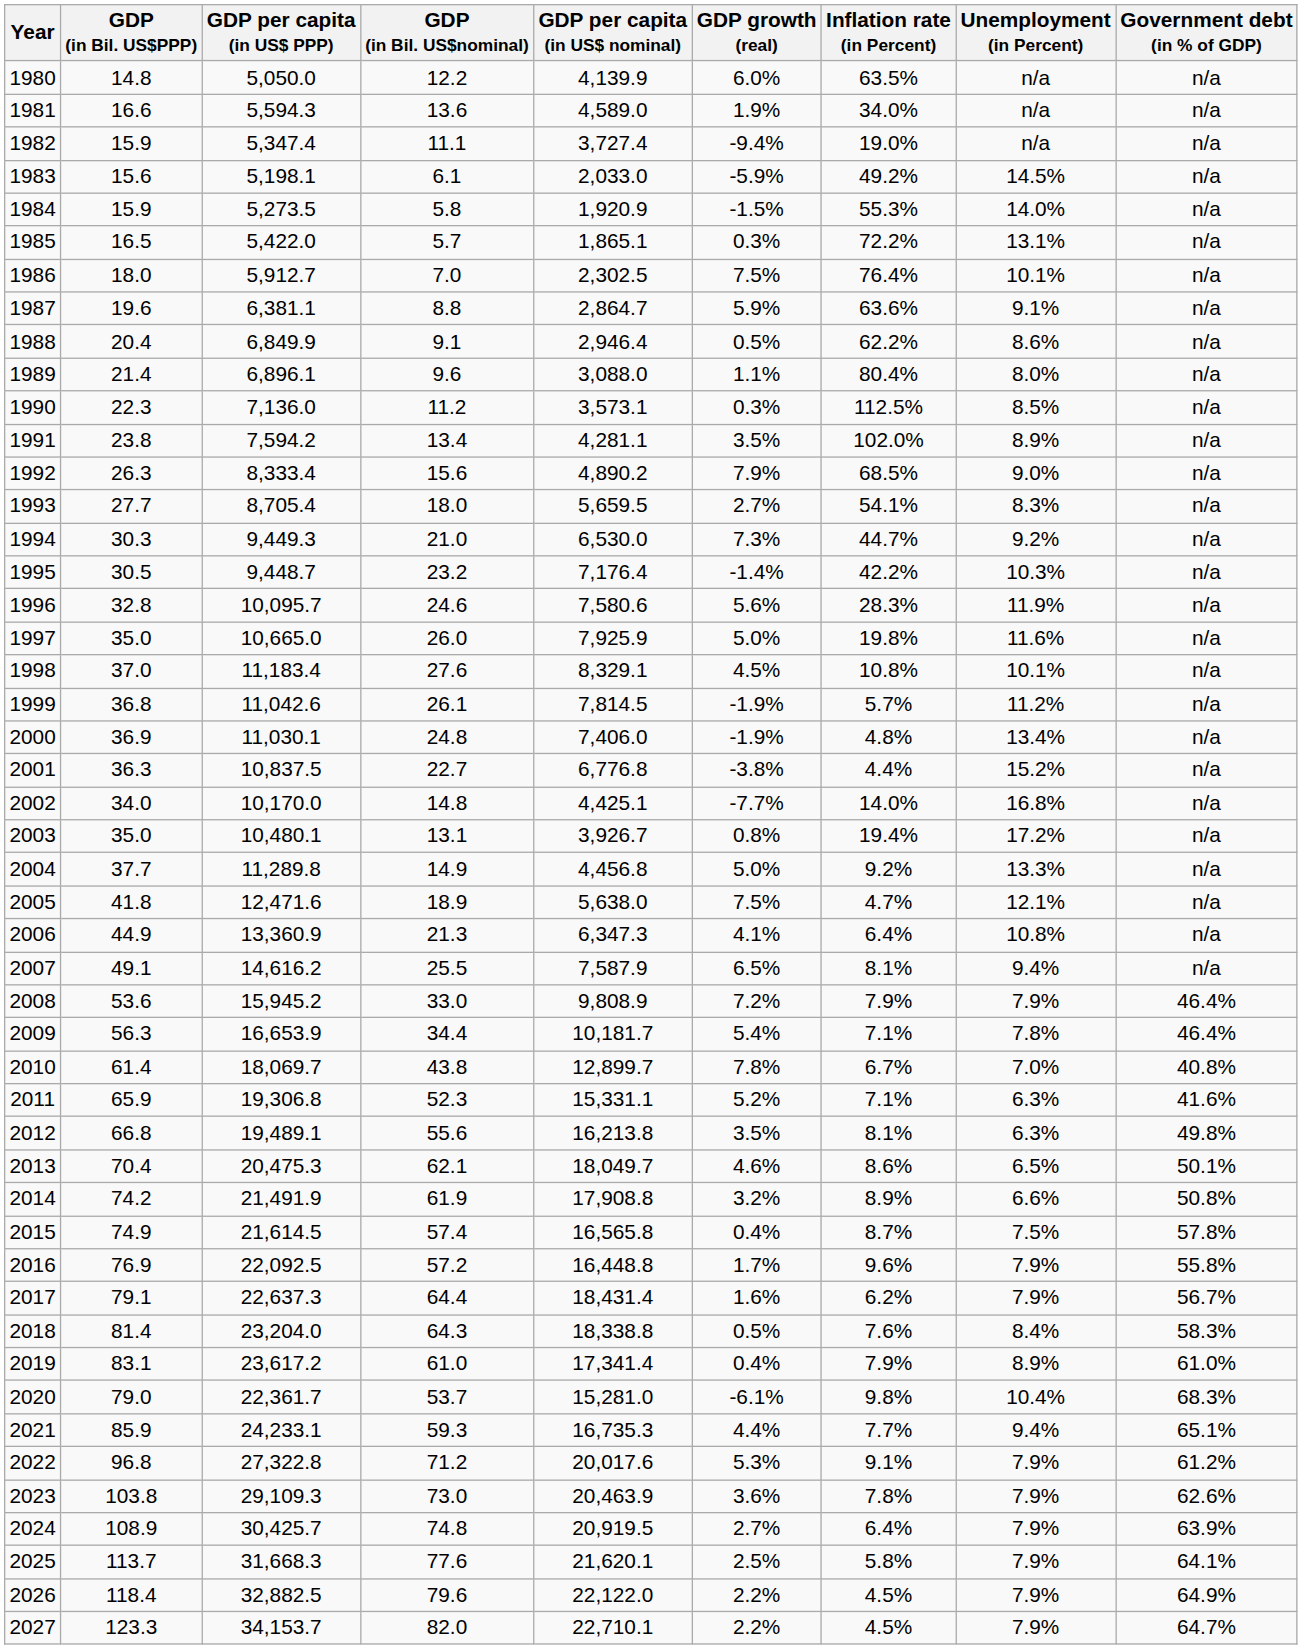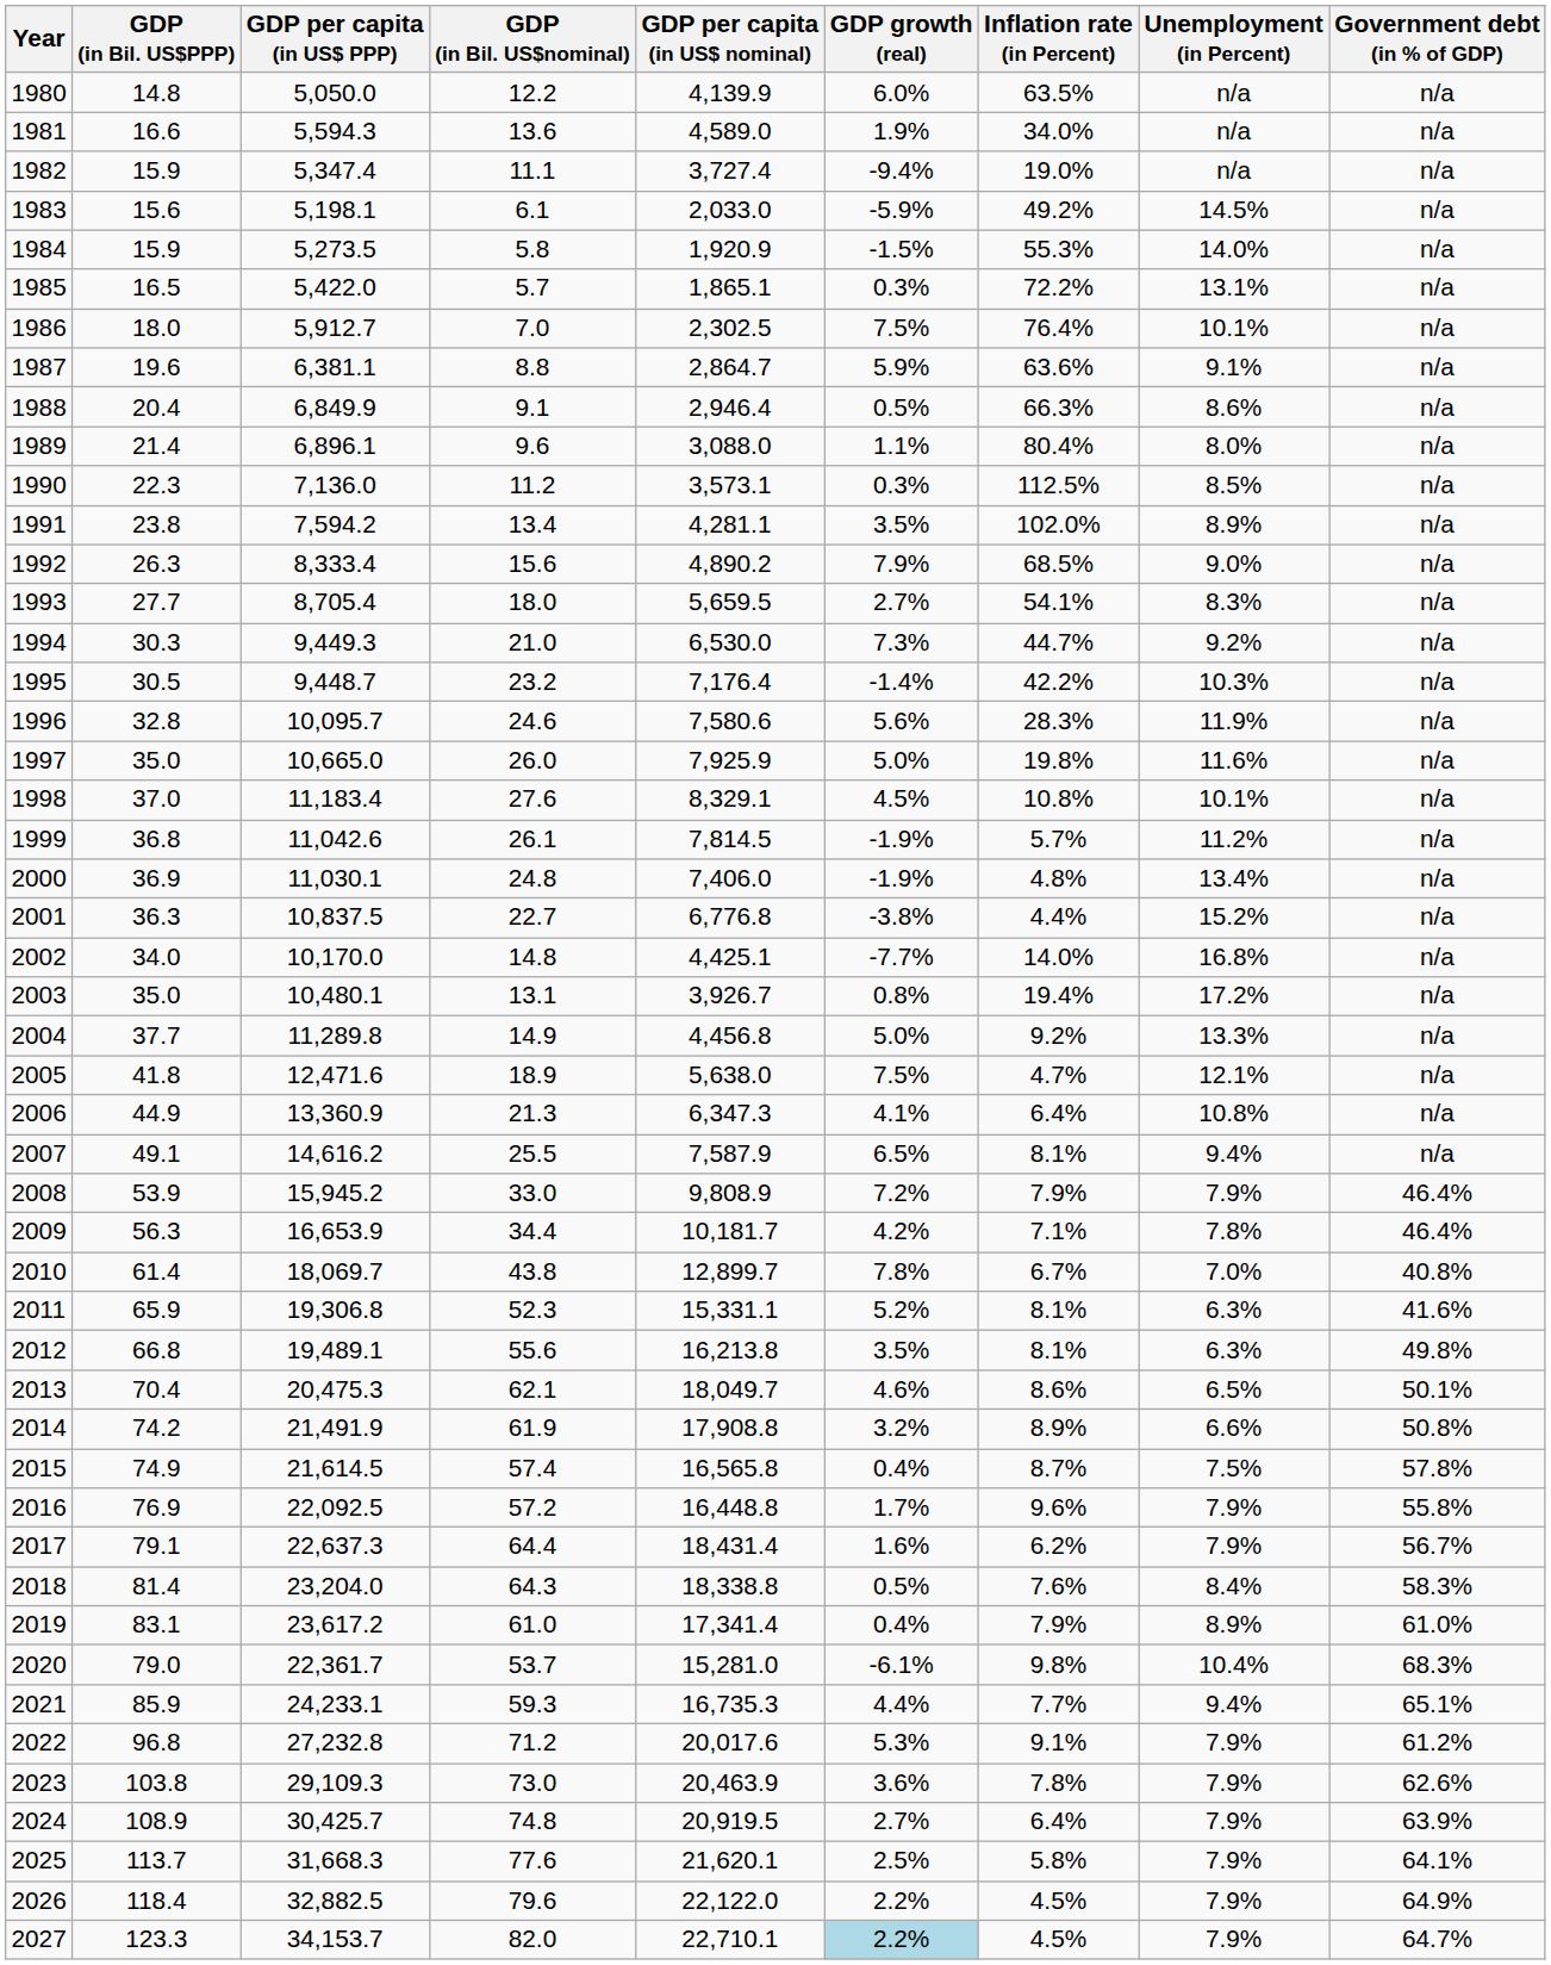 <table class="wikitable" style="text-align:center;">
 <tr>
 <th>Year</th>
 <th>GDP<br><small>(in Bil. US$PPP)</small></th>
 <th>GDP per capita<br><small>(in US$ PPP)</small></th>
 <th>GDP<br><small>(in Bil. US$nominal)</small></th>
 <th>GDP per capita<br><small>(in US$ nominal)</small></th>
 <th>GDP growth<br><small>(real)</small></th>
 <th>Inflation rate<br><small>(in Percent)</small></th>
 <th>Unemployment<br><small>(in Percent)</small></th>
 <th>Government debt<br><small>(in % of GDP)</small></th>
 </tr>
 <tr>
 <td>1980</td>
 <td>14.8</td>
 <td>5,050.0</td>
 <td>12.2</td>
 <td>4,139.9</td>
 <td>6.0%</td>
 <td>63.5%</td>
 <td>n/a</td>
 <td>n/a</td>
 </tr>
 <tr>
 <td>1981</td>
 <td>16.6</td>
 <td>5,594.3</td>
 <td>13.6</td>
 <td>4,589.0</td>
 <td>1.9%</td>
 <td>34.0%</td>
 <td>n/a</td>
 <td>n/a</td>
 </tr>
 <tr>
 <td>1982</td>
 <td>15.9</td>
 <td>5,347.4</td>
 <td>11.1</td>
 <td>3,727.4</td>
 <td>-9.4%</td>
 <td>19.0%</td>
 <td>n/a</td>
 <td>n/a</td>
 </tr>
 <tr>
 <td>1983</td>
 <td>15.6</td>
 <td>5,198.1</td>
 <td>6.1</td>
 <td>2,033.0</td>
 <td>-5.9%</td>
 <td>49.2%</td>
 <td>14.5%</td>
 <td>n/a</td>
 </tr>
 <tr>
 <td>1984</td>
 <td>15.9</td>
 <td>5,273.5</td>
 <td>5.8</td>
 <td>1,920.9</td>
 <td>-1.5%</td>
 <td>55.3%</td>
 <td>14.0%</td>
 <td>n/a</td>
 </tr>
 <tr>
 <td>1985</td>
 <td>16.5</td>
 <td>5,422.0</td>
 <td>5.7</td>
 <td>1,865.1</td>
 <td>0.3%</td>
 <td>72.2%</td>
 <td>13.1%</td>
 <td>n/a</td>
 </tr>
 <tr>
 <td>1986</td>
 <td>18.0</td>
 <td>5,912.7</td>
 <td>7.0</td>
 <td>2,302.5</td>
 <td>7.5%</td>
 <td>76.4%</td>
 <td>10.1%</td>
 <td>n/a</td>
 </tr>
 <tr>
 <td>1987</td>
 <td>19.6</td>
 <td>6,381.1</td>
 <td>8.8</td>
 <td>2,864.7</td>
 <td>5.9%</td>
 <td>63.6%</td>
 <td>9.1%</td>
 <td>n/a</td>
 </tr>
 <tr>
 <td>1988</td>
 <td>20.4</td>
 <td>6,849.9</td>
 <td>9.1</td>
 <td>2,946.4</td>
 <td>0.5%</td>
-<td>62.2%</td>
+<td>66.3%</td>
 <td>8.6%</td>
 <td>n/a</td>
 </tr>
 <tr>
 <td>1989</td>
 <td>21.4</td>
 <td>6,896.1</td>
 <td>9.6</td>
 <td>3,088.0</td>
 <td>1.1%</td>
 <td>80.4%</td>
 <td>8.0%</td>
 <td>n/a</td>
 </tr>
 <tr>
 <td>1990</td>
 <td>22.3</td>
 <td>7,136.0</td>
 <td>11.2</td>
 <td>3,573.1</td>
 <td>0.3%</td>
 <td>112.5%</td>
 <td>8.5%</td>
 <td>n/a</td>
 </tr>
 <tr>
 <td>1991</td>
 <td>23.8</td>
 <td>7,594.2</td>
 <td>13.4</td>
 <td>4,281.1</td>
 <td>3.5%</td>
 <td>102.0%</td>
 <td>8.9%</td>
 <td>n/a</td>
 </tr>
 <tr>
 <td>1992</td>
 <td>26.3</td>
 <td>8,333.4</td>
 <td>15.6</td>
 <td>4,890.2</td>
 <td>7.9%</td>
 <td>68.5%</td>
 <td>9.0%</td>
 <td>n/a</td>
 </tr>
 <tr>
 <td>1993</td>
 <td>27.7</td>
 <td>8,705.4</td>
 <td>18.0</td>
 <td>5,659.5</td>
 <td>2.7%</td>
 <td>54.1%</td>
 <td>8.3%</td>
 <td>n/a</td>
 </tr>
 <tr>
 <td>1994</td>
 <td>30.3</td>
 <td>9,449.3</td>
 <td>21.0</td>
 <td>6,530.0</td>
 <td>7.3%</td>
 <td>44.7%</td>
 <td>9.2%</td>
 <td>n/a</td>
 </tr>
 <tr>
 <td>1995</td>
 <td>30.5</td>
 <td>9,448.7</td>
 <td>23.2</td>
 <td>7,176.4</td>
 <td>-1.4%</td>
 <td>42.2%</td>
 <td>10.3%</td>
 <td>n/a</td>
 </tr>
 <tr>
 <td>1996</td>
 <td>32.8</td>
 <td>10,095.7</td>
 <td>24.6</td>
 <td>7,580.6</td>
 <td>5.6%</td>
 <td>28.3%</td>
 <td>11.9%</td>
 <td>n/a</td>
 </tr>
 <tr>
 <td>1997</td>
 <td>35.0</td>
 <td>10,665.0</td>
 <td>26.0</td>
 <td>7,925.9</td>
 <td>5.0%</td>
 <td>19.8%</td>
 <td>11.6%</td>
 <td>n/a</td>
 </tr>
 <tr>
 <td>1998</td>
 <td>37.0</td>
 <td>11,183.4</td>
 <td>27.6</td>
 <td>8,329.1</td>
 <td>4.5%</td>
 <td>10.8%</td>
 <td>10.1%</td>
 <td>n/a</td>
 </tr>
 <tr>
 <td>1999</td>
 <td>36.8</td>
 <td>11,042.6</td>
 <td>26.1</td>
 <td>7,814.5</td>
 <td>-1.9%</td>
 <td>5.7%</td>
 <td>11.2%</td>
 <td>n/a</td>
 </tr>
 <tr>
 <td>2000</td>
 <td>36.9</td>
 <td>11,030.1</td>
 <td>24.8</td>
 <td>7,406.0</td>
 <td>-1.9%</td>
 <td>4.8%</td>
 <td>13.4%</td>
 <td>n/a</td>
 </tr>
 <tr>
 <td>2001</td>
 <td>36.3</td>
 <td>10,837.5</td>
 <td>22.7</td>
 <td>6,776.8</td>
 <td>-3.8%</td>
 <td>4.4%</td>
 <td>15.2%</td>
 <td>n/a</td>
 </tr>
 <tr>
 <td>2002</td>
 <td>34.0</td>
 <td>10,170.0</td>
 <td>14.8</td>
 <td>4,425.1</td>
 <td>-7.7%</td>
 <td>14.0%</td>
 <td>16.8%</td>
 <td>n/a</td>
 </tr>
 <tr>
 <td>2003</td>
 <td>35.0</td>
 <td>10,480.1</td>
 <td>13.1</td>
 <td>3,926.7</td>
 <td>0.8%</td>
 <td>19.4%</td>
 <td>17.2%</td>
 <td>n/a</td>
 </tr>
 <tr>
 <td>2004</td>
 <td>37.7</td>
 <td>11,289.8</td>
 <td>14.9</td>
 <td>4,456.8</td>
 <td>5.0%</td>
 <td>9.2%</td>
 <td>13.3%</td>
 <td>n/a</td>
 </tr>
 <tr>
 <td>2005</td>
 <td>41.8</td>
 <td>12,471.6</td>
 <td>18.9</td>
 <td>5,638.0</td>
 <td>7.5%</td>
 <td>4.7%</td>
 <td>12.1%</td>
 <td>n/a</td>
 </tr>
 <tr>
 <td>2006</td>
 <td>44.9</td>
 <td>13,360.9</td>
 <td>21.3</td>
 <td>6,347.3</td>
 <td>4.1%</td>
 <td>6.4%</td>
 <td>10.8%</td>
 <td>n/a</td>
 </tr>
 <tr>
 <td>2007</td>
 <td>49.1</td>
 <td>14,616.2</td>
 <td>25.5</td>
 <td>7,587.9</td>
 <td>6.5%</td>
 <td>8.1%</td>
 <td>9.4%</td>
 <td>n/a</td>
 </tr>
 <tr>
 <td>2008</td>
-<td>53.6</td>
+<td>53.9</td>
 <td>15,945.2</td>
 <td>33.0</td>
 <td>9,808.9</td>
 <td>7.2%</td>
 <td>7.9%</td>
 <td>7.9%</td>
 <td>46.4%</td>
 </tr>
 <tr>
 <td>2009</td>
 <td>56.3</td>
 <td>16,653.9</td>
 <td>34.4</td>
 <td>10,181.7</td>
-<td>5.4%</td>
+<td>4.2%</td>
 <td>7.1%</td>
 <td>7.8%</td>
 <td>46.4%</td>
 </tr>
 <tr>
 <td>2010</td>
 <td>61.4</td>
 <td>18,069.7</td>
 <td>43.8</td>
 <td>12,899.7</td>
 <td>7.8%</td>
 <td>6.7%</td>
 <td>7.0%</td>
 <td>40.8%</td>
 </tr>
 <tr>
 <td>2011</td>
 <td>65.9</td>
 <td>19,306.8</td>
 <td>52.3</td>
 <td>15,331.1</td>
 <td>5.2%</td>
-<td>7.1%</td>
+<td>8.1%</td>
 <td>6.3%</td>
 <td>41.6%</td>
 </tr>
 <tr>
 <td>2012</td>
 <td>66.8</td>
 <td>19,489.1</td>
 <td>55.6</td>
 <td>16,213.8</td>
 <td>3.5%</td>
 <td>8.1%</td>
 <td>6.3%</td>
 <td>49.8%</td>
 </tr>
 <tr>
 <td>2013</td>
 <td>70.4</td>
 <td>20,475.3</td>
 <td>62.1</td>
 <td>18,049.7</td>
 <td>4.6%</td>
 <td>8.6%</td>
 <td>6.5%</td>
 <td>50.1%</td>
 </tr>
 <tr>
 <td>2014</td>
 <td>74.2</td>
 <td>21,491.9</td>
 <td>61.9</td>
 <td>17,908.8</td>
 <td>3.2%</td>
 <td>8.9%</td>
 <td>6.6%</td>
 <td>50.8%</td>
 </tr>
 <tr>
 <td>2015</td>
 <td>74.9</td>
 <td>21,614.5</td>
 <td>57.4</td>
 <td>16,565.8</td>
 <td>0.4%</td>
 <td>8.7%</td>
 <td>7.5%</td>
 <td>57.8%</td>
 </tr>
 <tr>
 <td>2016</td>
 <td>76.9</td>
 <td>22,092.5</td>
 <td>57.2</td>
 <td>16,448.8</td>
 <td>1.7%</td>
 <td>9.6%</td>
 <td>7.9%</td>
 <td>55.8%</td>
 </tr>
 <tr>
 <td>2017</td>
 <td>79.1</td>
 <td>22,637.3</td>
 <td>64.4</td>
 <td>18,431.4</td>
 <td>1.6%</td>
 <td>6.2%</td>
 <td>7.9%</td>
 <td>56.7%</td>
 </tr>
 <tr>
 <td>2018</td>
 <td>81.4</td>
 <td>23,204.0</td>
 <td>64.3</td>
 <td>18,338.8</td>
 <td>0.5%</td>
 <td>7.6%</td>
 <td>8.4%</td>
 <td>58.3%</td>
 </tr>
 <tr>
 <td>2019</td>
 <td>83.1</td>
 <td>23,617.2</td>
 <td>61.0</td>
 <td>17,341.4</td>
 <td>0.4%</td>
 <td>7.9%</td>
 <td>8.9%</td>
 <td>61.0%</td>
 </tr>
 <tr>
 <td>2020</td>
 <td>79.0</td>
 <td>22,361.7</td>
 <td>53.7</td>
 <td>15,281.0</td>
 <td>-6.1%</td>
 <td>9.8%</td>
 <td>10.4%</td>
 <td>68.3%</td>
 </tr>
 <tr>
 <td>2021</td>
 <td>85.9</td>
 <td>24,233.1</td>
 <td>59.3</td>
 <td>16,735.3</td>
 <td>4.4%</td>
 <td>7.7%</td>
 <td>9.4%</td>
 <td>65.1%</td>
 </tr>
 <tr>
 <td>2022</td>
 <td>96.8</td>
-<td>27,322.8</td>
+<td>27,232.8</td>
 <td>71.2</td>
 <td>20,017.6</td>
 <td>5.3%</td>
 <td>9.1%</td>
 <td>7.9%</td>
 <td>61.2%</td>
 </tr>
 <tr>
 <td>2023</td>
 <td>103.8</td>
 <td>29,109.3</td>
 <td>73.0</td>
 <td>20,463.9</td>
 <td>3.6%</td>
 <td>7.8%</td>
 <td>7.9%</td>
 <td>62.6%</td>
 </tr>
 <tr>
 <td>2024</td>
 <td>108.9</td>
 <td>30,425.7</td>
 <td>74.8</td>
 <td>20,919.5</td>
 <td>2.7%</td>
 <td>6.4%</td>
 <td>7.9%</td>
 <td>63.9%</td>
 </tr>
 <tr>
 <td>2025</td>
 <td>113.7</td>
 <td>31,668.3</td>
 <td>77.6</td>
 <td>21,620.1</td>
 <td>2.5%</td>
 <td>5.8%</td>
 <td>7.9%</td>
 <td>64.1%</td>
 </tr>
 <tr>
 <td>2026</td>
 <td>118.4</td>
 <td>32,882.5</td>
 <td>79.6</td>
 <td>22,122.0</td>
 <td>2.2%</td>
 <td>4.5%</td>
 <td>7.9%</td>
 <td>64.9%</td>
 </tr>
 <tr>
 <td>2027</td>
 <td>123.3</td>
 <td>34,153.7</td>
 <td>82.0</td>
 <td>22,710.1</td>
-<td>2.2%</td>
+<td style="background: lightblue;">2.2%</td>
 <td>4.5%</td>
 <td>7.9%</td>
 <td>64.7%</td>
 </tr>
 </table>
